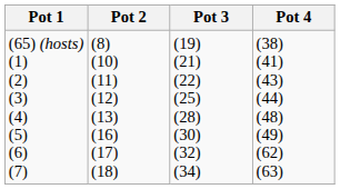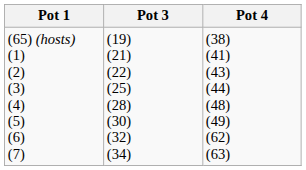 <table class="wikitable">
 <tr>
 <th width=25%>Pot 1</th>
-<th width=25%>Pot 2</th>
 <th width=25%>Pot 3</th>
 <th width=25%>Pot 4</th>
 </tr>
 <tr>
 <td> (65) <em>(hosts)</em><br> (1)<br> (2)<br> (3)<br> (4)<br> (5)<br> (6)<br> (7)</td>
-<td> (8)<br> (10)<br> (11)<br> (12)<br> (13)<br> (16)<br> (17)<br> (18)</td>
 <td> (19)<br> (21)<br> (22)<br> (25)<br> (28)<br> (30)<br> (32)<br> (34)</td>
 <td> (38)<br> (41)<br> (43)<br> (44)<br> (48)<br> (49)<br> (62)<br> (63)</td>
 </tr>
 </table>
